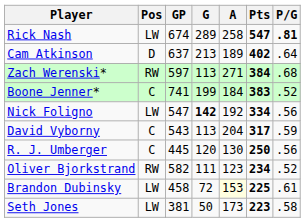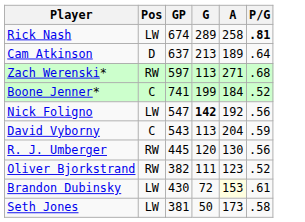 <table class="wikitable" style="text-align:center; float:left; margin-right:1em;">
 <tr>
 <th>Player</th>
 <th>Pos</th>
 <th>GP</th>
 <th>G</th>
 <th>A</th>
-<th>Pts</th>
 <th>P/G</th>
 </tr>
 <tr>
 <td style="text-align:left;"><a href='#'>Rick Nash</a></td>
 <td>LW</td>
 <td>674</td>
 <td>289</td>
 <td>258</td>
-<td><strong>547</strong></td>
 <td><strong>.81</strong></td>
 </tr>
 <tr>
 <td style="text-align:left;"><a href='#'>Cam Atkinson</a></td>
 <td>D</td>
 <td>637</td>
 <td>213</td>
 <td>189</td>
-<td><strong>402</strong></td>
 <td>.64</td>
 </tr>
 <tr style="background:#cfc;">
 <td style="text-align:left;"><a href='#'>Zach Werenski</a>*</td>
 <td>RW</td>
 <td>597</td>
 <td>113</td>
 <td>271</td>
-<td><strong>384</strong></td>
 <td>.68</td>
 </tr>
 <tr style="background:#cfc;">
 <td style="text-align:left;"><a href='#'>Boone Jenner</a>*</td>
 <td>C</td>
 <td>741</td>
 <td>199</td>
 <td>184</td>
-<td><strong>383</strong></td>
 <td>.52</td>
 </tr>
 <tr>
 <td style="text-align:left;"><a href='#'>Nick Foligno</a></td>
 <td>LW</td>
 <td>547</td>
 <td><strong>142</strong></td>
 <td>192</td>
-<td><strong>334</strong></td>
 <td>.56</td>
 </tr>
 <tr>
 <td style="text-align:left;"><a href='#'>David Vyborny</a></td>
 <td>C</td>
 <td>543</td>
 <td>113</td>
 <td>204</td>
-<td><strong>317</strong></td>
 <td>.59</td>
 </tr>
 <tr>
 <td style="text-align:left;"><a href='#'>R. J. Umberger</a></td>
-<td>C</td>
+<td>RW</td>
 <td>445</td>
 <td>120</td>
 <td>130</td>
-<td><strong>250</strong></td>
 <td>.56</td>
 </tr>
 <tr>
 <td style="text-align:left;"><a href='#'>Oliver Bjorkstrand</a></td>
 <td>RW</td>
-<td>582</td>
+<td>382</td>
 <td>111</td>
 <td>123</td>
-<td><strong>234</strong></td>
 <td>.52</td>
 </tr>
 <tr>
 <td style="text-align:left;"><a href='#'>Brandon Dubinsky</a></td>
 <td>LW</td>
-<td>458</td>
+<td>430</td>
 <td>72</td>
 <td style="background: lightyellow;">153</td>
-<td><strong>225</strong></td>
 <td>.61</td>
 </tr>
 <tr>
 <td style="text-align:left;"><a href='#'>Seth Jones</a></td>
 <td>LW</td>
 <td>381</td>
 <td>50</td>
 <td>173</td>
-<td><strong>223</strong></td>
 <td>.58</td>
 </tr>
 </table>
